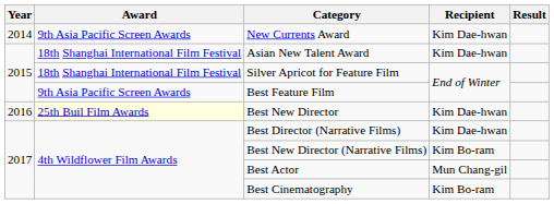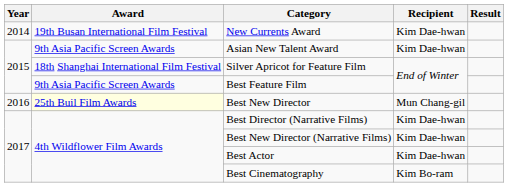 <table class="wikitable">
 <tr>
 <th>Year</th>
 <th>Award</th>
 <th>Category</th>
 <th>Recipient</th>
 <th>Result</th>
 </tr>
 <tr>
 <td>2014</td>
-<td><a href='#'>9th Asia Pacific Screen Awards</a></td>
+<td><a href='#'>19th Busan International Film Festival</a></td>
 <td><a href='#'>New Currents</a> Award</td>
 <td>Kim Dae-hwan</td>
 <td></td>
 </tr>
 <tr>
 <td rowspan=3>2015</td>
-<td><a href='#'>18th</a> <a href='#'>Shanghai International Film Festival</a></td>
+<td><a href='#'>9th Asia Pacific Screen Awards</a></td>
 <td>Asian New Talent Award</td>
 <td>Kim Dae-hwan</td>
 <td></td>
 </tr>
 <tr>
 <td><a href='#'>18th</a> <a href='#'>Shanghai International Film Festival</a></td>
 <td>Silver Apricot for Feature Film</td>
 <td rowspan=2><em>End of Winter</em></td>
 <td></td>
 </tr>
 <tr>
 <td><a href='#'>9th Asia Pacific Screen Awards</a></td>
 <td>Best Feature Film</td>
 <td></td>
 </tr>
 <tr>
 <td>2016</td>
 <td style="background: lightyellow;"><a href='#'>25th Buil Film Awards</a></td>
 <td>Best New Director</td>
-<td>Kim Dae-hwan</td>
+<td>Mun Chang-gil</td>
 <td></td>
 </tr>
 <tr>
 <td rowspan=4>2017</td>
 <td rowspan=4><a href='#'>4th Wildflower Film Awards</a></td>
 <td>Best Director (Narrative Films)</td>
 <td>Kim Dae-hwan</td>
 <td></td>
 </tr>
 <tr>
 <td>Best New Director (Narrative Films)</td>
-<td>Kim Bo-ram</td>
+<td>Kim Dae-hwan</td>
 <td></td>
 </tr>
 <tr>
 <td>Best Actor</td>
-<td>Mun Chang-gil</td>
+<td>Kim Dae-hwan</td>
 <td></td>
 </tr>
 <tr>
 <td>Best Cinematography</td>
 <td>Kim Bo-ram</td>
 <td></td>
 </tr>
 </table>
